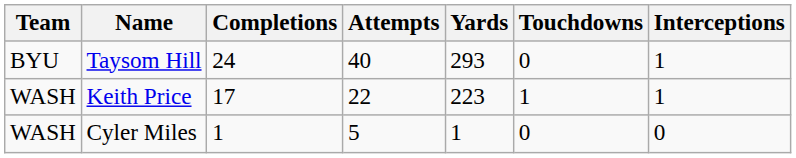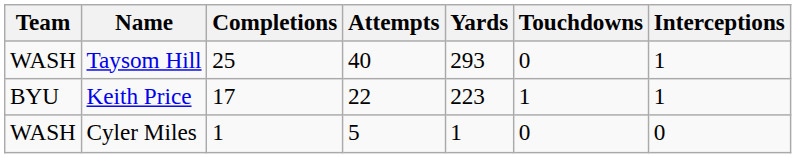 <table class="wikitable sortable">
 <tr>
 <th>Team</th>
 <th>Name</th>
 <th>Completions</th>
 <th>Attempts</th>
 <th>Yards</th>
 <th>Touchdowns</th>
 <th>Interceptions</th>
 </tr>
 <tr>
-<td>BYU</td>
+<td>WASH</td>
 <td><a href='#'>Taysom Hill</a></td>
-<td>24</td>
+<td>25</td>
 <td>40</td>
 <td>293</td>
 <td>0</td>
 <td>1</td>
 </tr>
 <tr>
-<td>WASH</td>
+<td>BYU</td>
 <td><a href='#'>Keith Price</a></td>
 <td>17</td>
 <td>22</td>
 <td>223</td>
 <td>1</td>
 <td>1</td>
 </tr>
 <tr>
 <td>WASH</td>
 <td>Cyler Miles</td>
 <td>1</td>
 <td>5</td>
 <td>1</td>
 <td>0</td>
 <td>0</td>
 </tr>
 </table>
